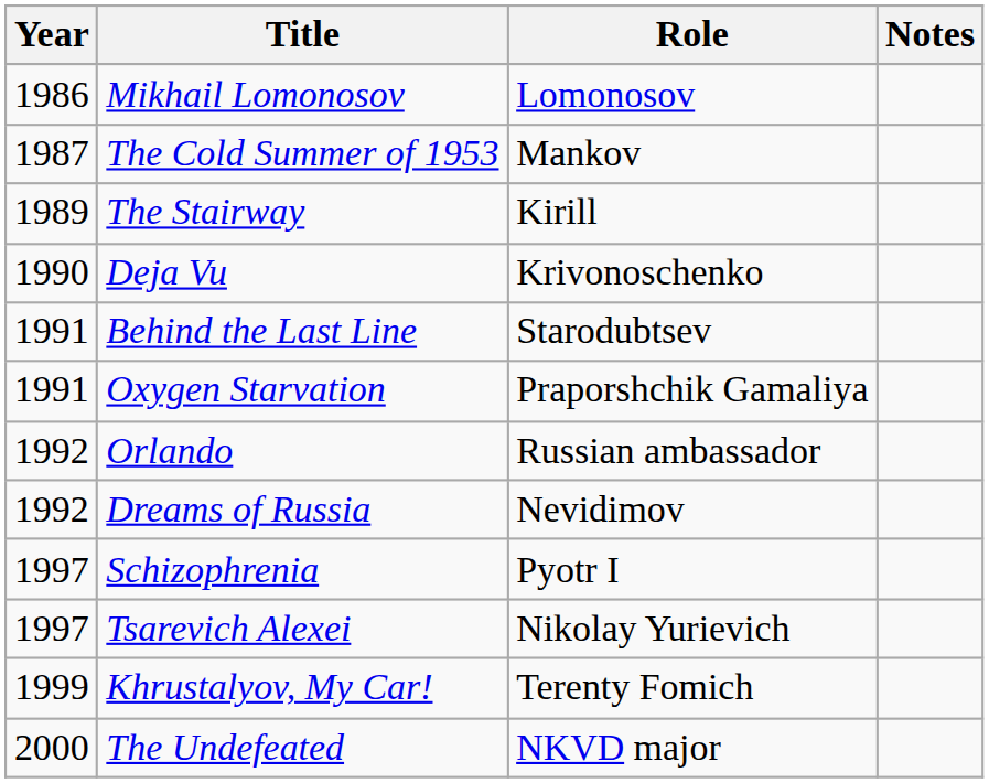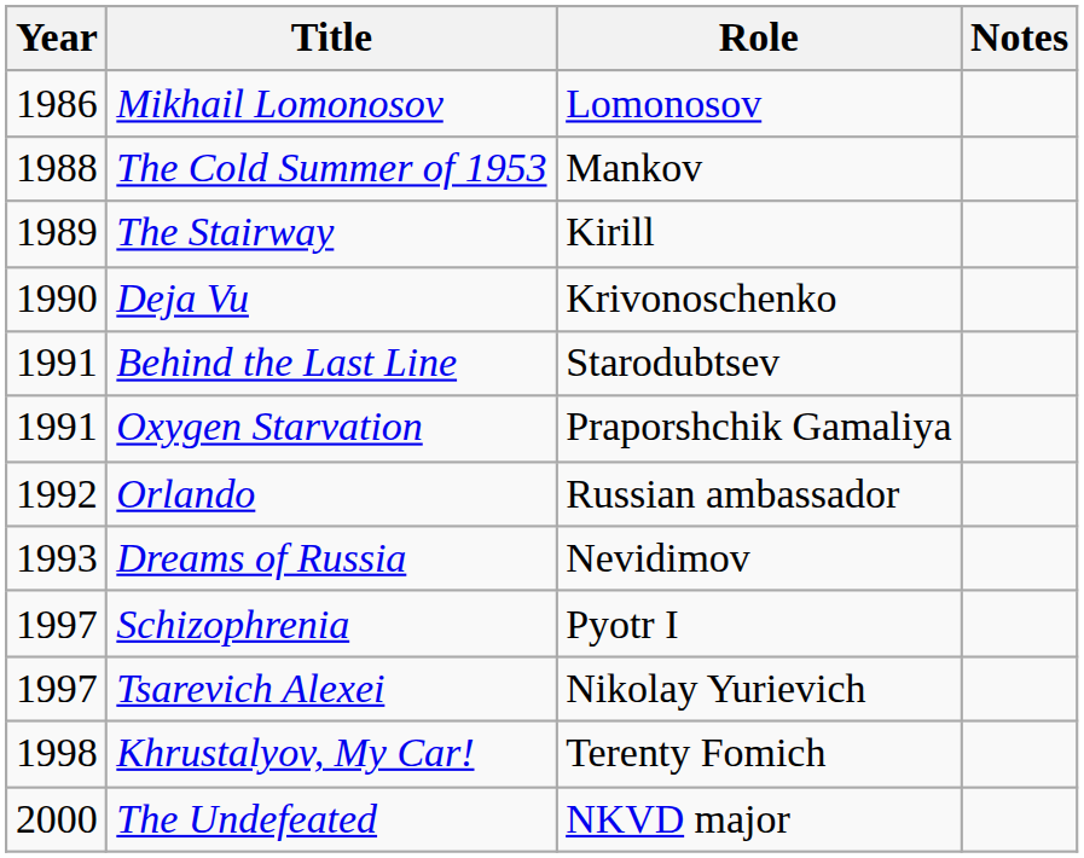 <table class="wikitable sortable">
 <tr>
 <th>Year</th>
 <th>Title</th>
 <th>Role</th>
 <th class="unsortable">Notes</th>
 </tr>
 <tr>
 <td>1986</td>
 <td><em><a href='#'>Mikhail Lomonosov</a></em></td>
 <td><a href='#'>Lomonosov</a></td>
 <td></td>
 </tr>
 <tr>
-<td>1987</td>
+<td>1988</td>
 <td><em><a href='#'>The Cold Summer of 1953</a></em></td>
 <td>Mankov</td>
 <td></td>
 </tr>
 <tr>
 <td>1989</td>
 <td><em><a href='#'>The Stairway</a></em></td>
 <td>Kirill</td>
 <td></td>
 </tr>
 <tr>
 <td>1990</td>
 <td><em><a href='#'>Deja Vu</a></em></td>
 <td>Krivonoschenko</td>
 <td></td>
 </tr>
 <tr>
 <td>1991</td>
 <td><em><a href='#'>Behind the Last Line</a></em></td>
 <td>Starodubtsev</td>
 <td></td>
 </tr>
 <tr>
 <td>1991</td>
 <td><em><a href='#'>Oxygen Starvation</a></em></td>
 <td>Praporshchik Gamaliya</td>
 <td></td>
 </tr>
 <tr>
 <td>1992</td>
 <td><em><a href='#'>Orlando</a></em></td>
 <td>Russian ambassador</td>
 <td></td>
 </tr>
 <tr>
-<td>1992</td>
+<td>1993</td>
 <td><em><a href='#'>Dreams of Russia</a></em></td>
 <td>Nevidimov</td>
 <td></td>
 </tr>
 <tr>
 <td>1997</td>
 <td><em><a href='#'>Schizophrenia</a></em></td>
 <td>Pyotr I</td>
 <td></td>
 </tr>
 <tr>
 <td>1997</td>
 <td><em><a href='#'>Tsarevich Alexei</a></em></td>
 <td>Nikolay Yurievich</td>
 <td></td>
 </tr>
 <tr>
-<td>1999</td>
+<td>1998</td>
 <td><em><a href='#'>Khrustalyov, My Car!</a></em></td>
 <td>Terenty Fomich</td>
 <td></td>
 </tr>
 <tr>
 <td>2000</td>
 <td><em><a href='#'>The Undefeated</a></em></td>
 <td><a href='#'>NKVD</a> major</td>
 <td></td>
 </tr>
 </table>
